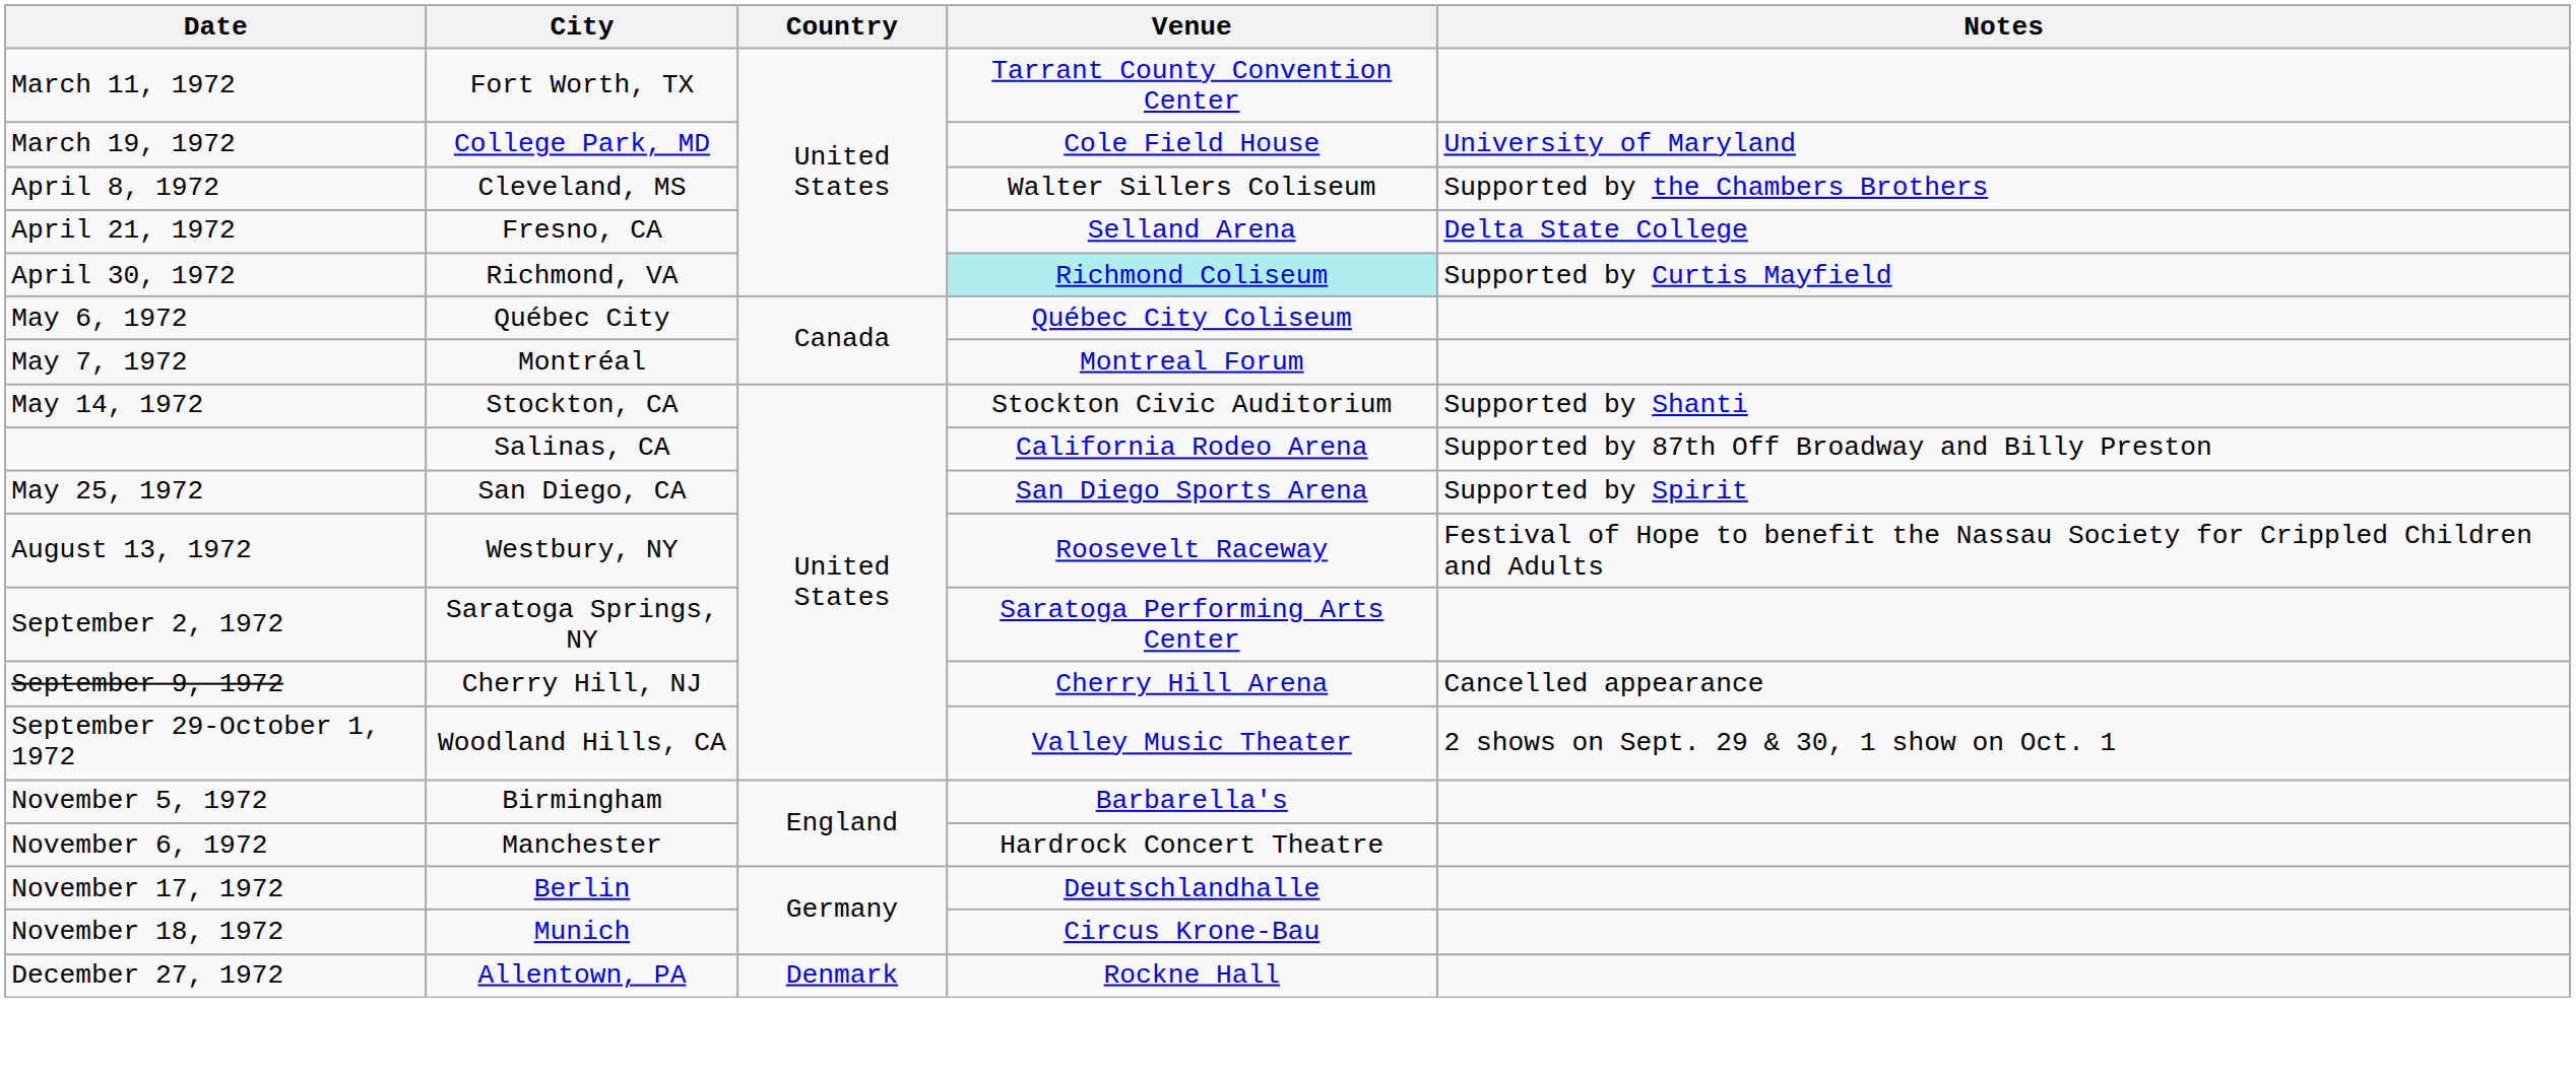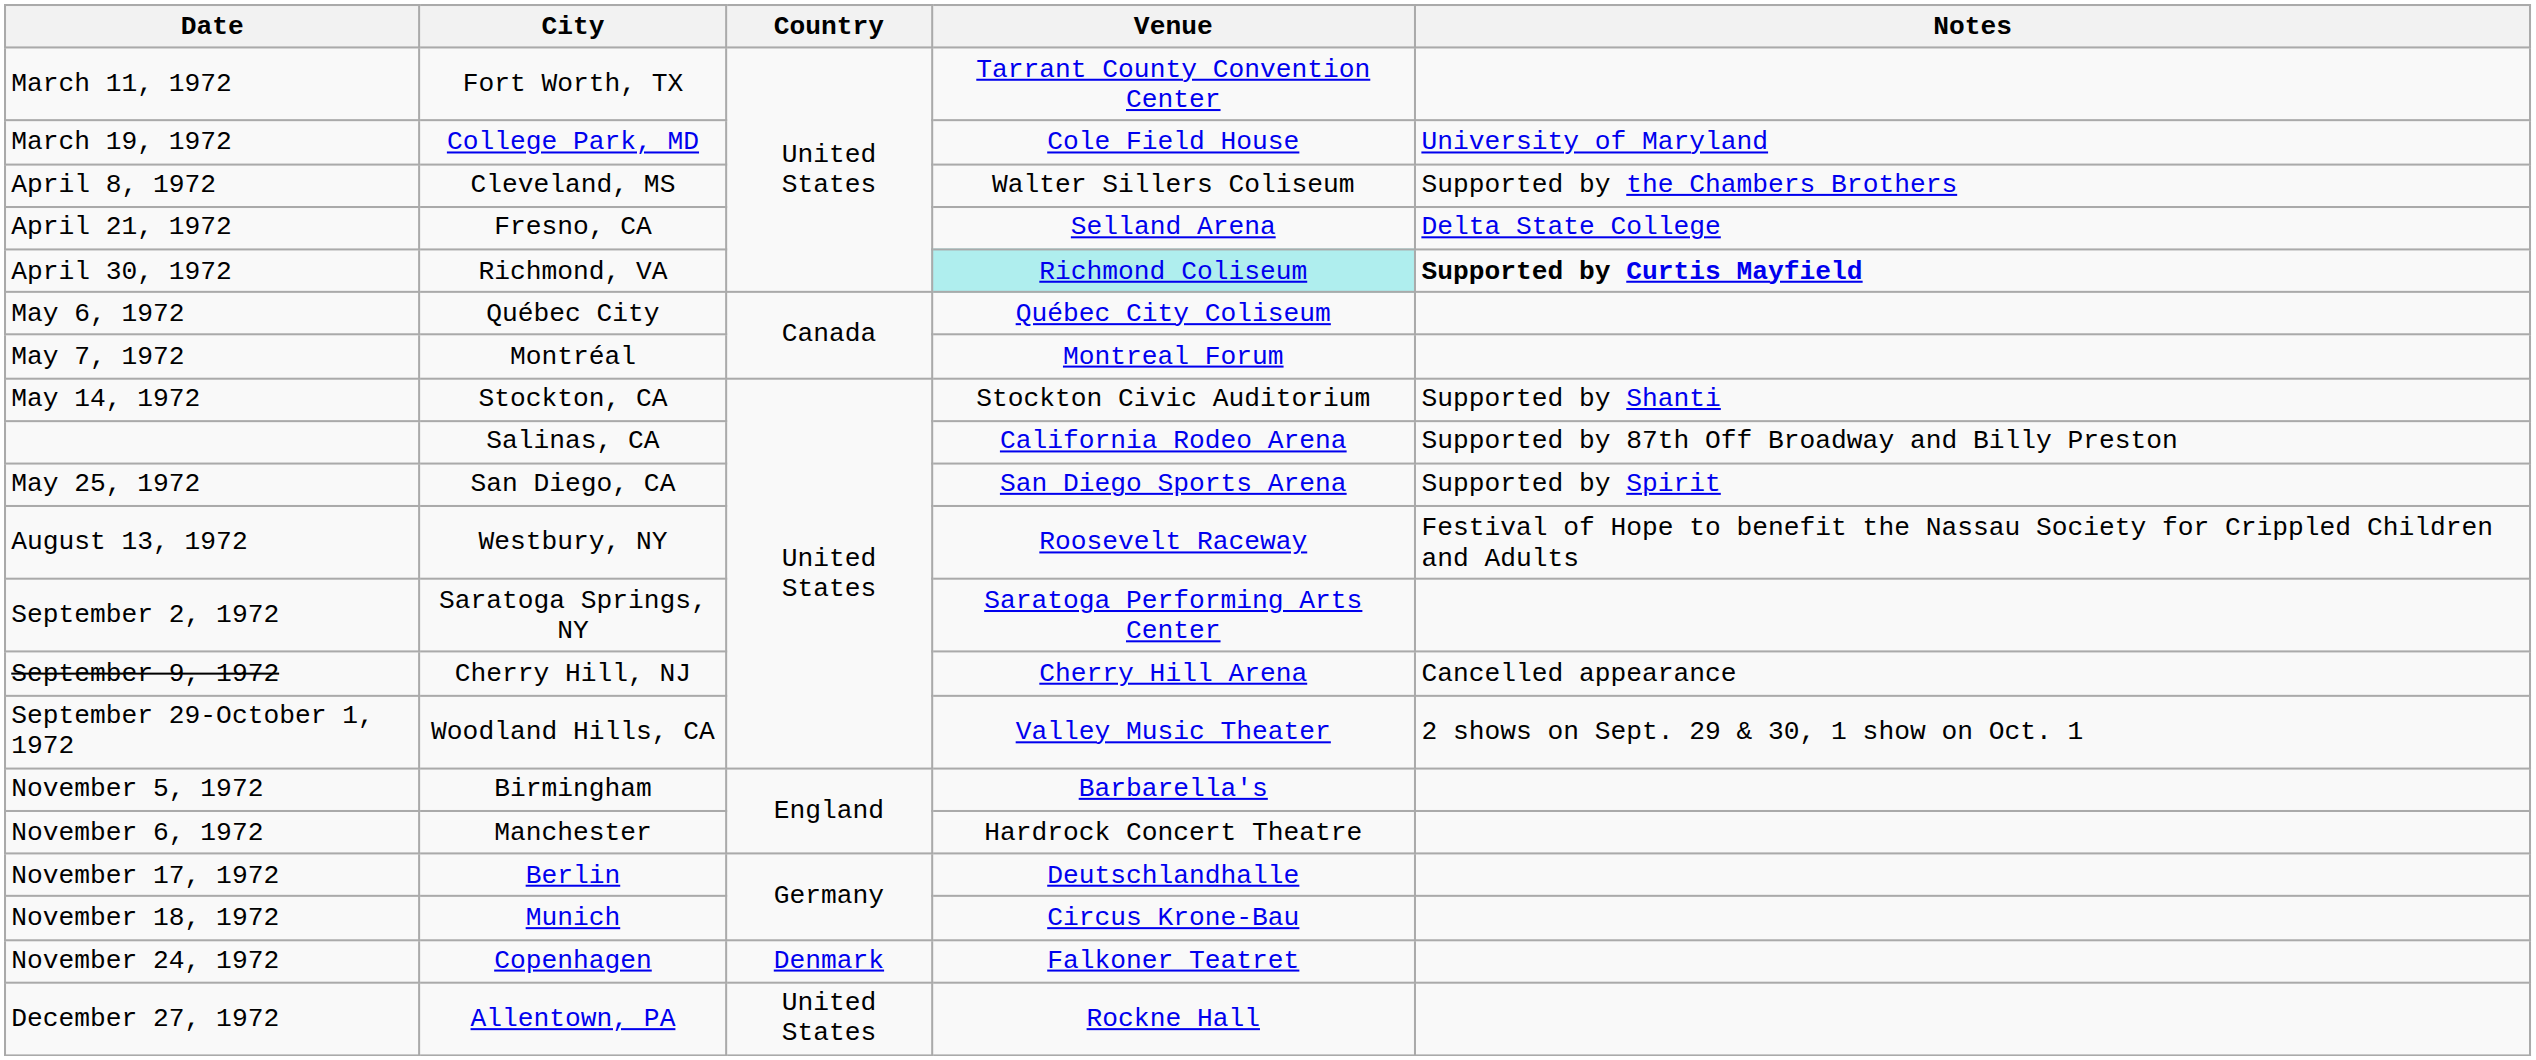 <table class="wikitable">
 <tr>
 <th>Date</th>
 <th>City</th>
 <th>Country</th>
 <th>Venue</th>
 <th>Notes</th>
 </tr>
 <tr>
 <td>March 11, 1972</td>
 <td align="center">Fort Worth, TX</td>
 <td rowspan="5" align="center">United States</td>
 <td align="center"><a href='#'>Tarrant County Convention Center</a></td>
 <td></td>
 </tr>
 <tr>
 <td>March 19, 1972</td>
 <td align="center"><a href='#'>College Park, MD</a></td>
 <td align="center"><a href='#'>Cole Field House</a></td>
 <td><a href='#'>University of Maryland</a></td>
 </tr>
 <tr>
 <td>April 8, 1972</td>
 <td align="center">Cleveland, MS</td>
 <td align="center">Walter Sillers Coliseum</td>
 <td>Supported by <a href='#'>the Chambers Brothers</a></td>
 </tr>
 <tr>
 <td>April 21, 1972</td>
 <td align="center">Fresno, CA</td>
 <td align="center"><a href='#'>Selland Arena</a></td>
 <td><a href='#'>Delta State College</a></td>
 </tr>
 <tr>
 <td>April 30, 1972</td>
 <td align="center">Richmond, VA</td>
 <td align="center" style="background: paleturquoise;"><a href='#'>Richmond Coliseum</a></td>
-<td>Supported by <a href='#'>Curtis Mayfield</a></td>
+<td><strong>Supported by <a href='#'>Curtis Mayfield</a></strong></td>
 </tr>
 <tr>
 <td>May 6, 1972</td>
 <td align="center">Québec City</td>
 <td align="center" rowspan="2">Canada</td>
 <td align="center"><a href='#'>Québec City Coliseum</a></td>
 <td></td>
 </tr>
 <tr>
 <td>May 7, 1972</td>
 <td align="center">Montréal</td>
 <td align="center"><a href='#'>Montreal Forum</a></td>
 <td></td>
 </tr>
 <tr>
 <td>May 14, 1972</td>
 <td align="center">Stockton, CA</td>
 <td align="center" rowspan="7">United States</td>
 <td align="center">Stockton Civic Auditorium</td>
 <td>Supported by <a href='#'>Shanti</a></td>
 </tr>
 <tr>
 <td></td>
 <td align="center">Salinas, CA</td>
 <td align="center"><a href='#'>California Rodeo Arena</a></td>
 <td>Supported by 87th Off Broadway and Billy Preston</td>
 </tr>
 <tr>
 <td>May 25, 1972</td>
 <td align="center">San Diego, CA</td>
 <td align="center"><a href='#'>San Diego Sports Arena</a></td>
 <td>Supported by <a href='#'>Spirit</a></td>
 </tr>
 <tr>
 <td>August 13, 1972</td>
 <td align="center">Westbury, NY</td>
 <td align="center"><a href='#'>Roosevelt Raceway</a></td>
 <td>Festival of Hope to benefit the Nassau Society for Crippled Children and Adults</td>
 </tr>
 <tr>
 <td>September 2, 1972</td>
 <td align="center">Saratoga Springs, NY</td>
 <td align="center"><a href='#'>Saratoga Performing Arts Center</a></td>
 <td></td>
 </tr>
 <tr>
 <td><s>September 9, 1972</s></td>
 <td align="center">Cherry Hill, NJ</td>
 <td align="center"><a href='#'>Cherry Hill Arena</a></td>
 <td>Cancelled appearance</td>
 </tr>
 <tr>
 <td>September 29-October 1, 1972</td>
 <td align="center">Woodland Hills, CA</td>
 <td align="center"><a href='#'>Valley Music Theater</a></td>
 <td>2 shows on Sept. 29 & 30, 1 show on Oct. 1</td>
 </tr>
 <tr>
 <td>November 5, 1972</td>
 <td align="center">Birmingham</td>
 <td align="center" rowspan="2">England</td>
 <td align="center"><a href='#'>Barbarella's</a></td>
 <td></td>
 </tr>
 <tr>
 <td>November 6, 1972</td>
 <td align="center">Manchester</td>
 <td align="center">Hardrock Concert Theatre</td>
 <td></td>
 </tr>
 <tr>
 <td>November 17, 1972</td>
 <td align="center"><a href='#'>Berlin</a></td>
 <td align="center" rowspan="2">Germany</td>
 <td align="center"><a href='#'>Deutschlandhalle</a></td>
 <td></td>
 </tr>
 <tr>
 <td>November 18, 1972</td>
 <td align="center"><a href='#'>Munich</a></td>
 <td align="center"><a href='#'>Circus Krone-Bau</a></td>
 <td></td>
 </tr>
 <tr>
+<td>November 24, 1972</td>
+<td align="center"><a href='#'>Copenhagen</a></td>
+<td align="center"><a href='#'>Denmark</a></td>
+<td align="center"><a href='#'>Falkoner Teatret</a></td>
+<td></td>
+</tr>
+<tr>
 <td>December 27, 1972</td>
 <td align="center"><a href='#'>Allentown, PA</a></td>
-<td align="center"><a href='#'>Denmark</a></td>
+<td align="center">United States</td>
 <td align="center"><a href='#'>Rockne Hall</a></td>
 <td></td>
 </tr>
 </table>
